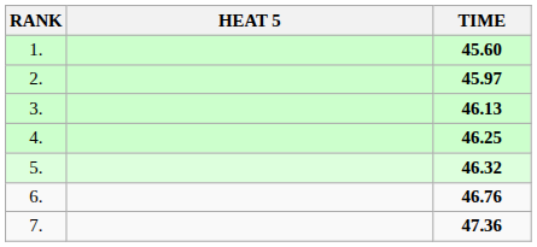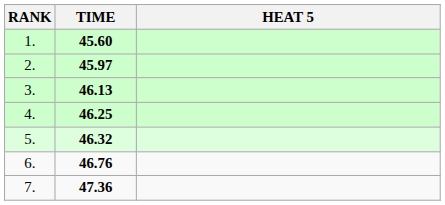 <table class="wikitable" style="border-collapse: collapse; font-size: 90%;">
 <tr>
 <th>RANK</th>
+<th style="width: 5em">TIME</th>
 <th style="width: 20em">HEAT 5</th>
-<th style="width: 5em">TIME</th>
 </tr>
 <tr style="background:#ccffcc;">
 <td align="center">1.</td>
+<td align="center"><strong>45.60</strong></td>
 <td></td>
-<td align="center"><strong>45.60</strong></td>
 </tr>
 <tr style="background:#ccffcc;">
 <td align="center">2.</td>
+<td align="center"><strong>45.97</strong></td>
 <td></td>
-<td align="center"><strong>45.97</strong></td>
 </tr>
 <tr style="background:#ccffcc;">
 <td align="center">3.</td>
+<td align="center"><strong>46.13</strong></td>
 <td></td>
-<td align="center"><strong>46.13</strong></td>
 </tr>
 <tr style="background:#ccffcc;">
 <td align="center">4.</td>
+<td align="center"><strong>46.25</strong></td>
 <td></td>
-<td align="center"><strong>46.25</strong></td>
 </tr>
 <tr style="background:#ddffdd;">
 <td align="center">5.</td>
+<td align="center"><strong>46.32</strong></td>
 <td></td>
-<td align="center"><strong>46.32</strong></td>
 </tr>
 <tr>
 <td align="center">6.</td>
+<td align="center"><strong>46.76</strong></td>
 <td></td>
-<td align="center"><strong>46.76</strong></td>
 </tr>
 <tr>
 <td align="center">7.</td>
+<td align="center"><strong>47.36</strong></td>
 <td></td>
-<td align="center"><strong>47.36</strong></td>
 </tr>
 </table>
